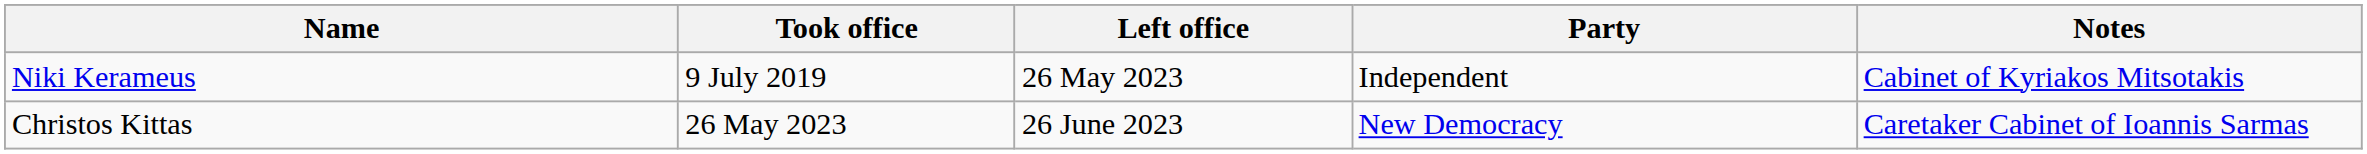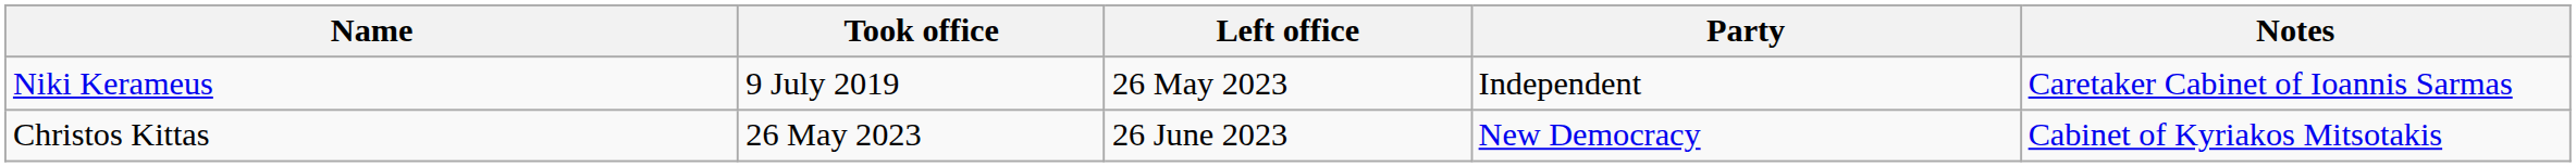 <table class="wikitable">
 <tr>
 <th width="20%">Name</th>
 <th width="10%">Took office</th>
 <th width="10%">Left office</th>
 <th width="15%">Party</th>
 <th width="15%">Notes</th>
 </tr>
 <tr>
 <td><a href='#'>Niki Kerameus</a></td>
 <td>9 July 2019</td>
 <td>26 May 2023</td>
 <td>Independent</td>
-<td><a href='#'>Cabinet of Kyriakos Mitsotakis</a></td>
+<td><a href='#'>Caretaker Cabinet of Ioannis Sarmas</a></td>
 </tr>
 <tr>
 <td>Christos Kittas</td>
 <td>26 May 2023</td>
 <td>26 June 2023</td>
 <td><a href='#'>New Democracy</a></td>
-<td><a href='#'>Caretaker Cabinet of Ioannis Sarmas</a></td>
+<td><a href='#'>Cabinet of Kyriakos Mitsotakis</a></td>
 </tr>
 </table>
